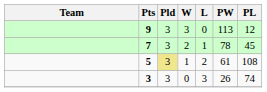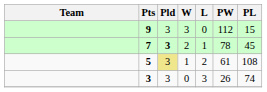 <table class="wikitable" style="text-align:center">
 <tr>
 <th width=200>Team</th>
 <th width=20>Pts</th>
 <th width=20>Pld</th>
 <th width=20>W</th>
 <th width=20>L</th>
 <th width=30>PW</th>
 <th width=30>PL</th>
 </tr>
 <tr bgcolor="ccffcc">
 <td style="text-align:left;"></td>
 <td><strong>9</strong></td>
 <td>3</td>
 <td>3</td>
 <td>0</td>
-<td>113</td>
-<td>12</td>
+<td>112</td>
+<td>15</td>
 </tr>
 <tr bgcolor="ccffcc">
 <td style="text-align:left;"></td>
 <td><strong>7</strong></td>
-<td>3</td>
+<td><strong>3</strong></td>
 <td>2</td>
 <td>1</td>
 <td>78</td>
 <td>45</td>
 </tr>
 <tr>
 <td style="text-align:left;"></td>
 <td><strong>5</strong></td>
 <td style="background: khaki;">3</td>
 <td>1</td>
 <td>2</td>
 <td>61</td>
 <td>108</td>
 </tr>
 <tr>
 <td style="text-align:left;"></td>
 <td><strong>3</strong></td>
 <td>3</td>
 <td>0</td>
 <td>3</td>
 <td>26</td>
 <td>74</td>
 </tr>
 <tr>
 </tr>
 </table>
